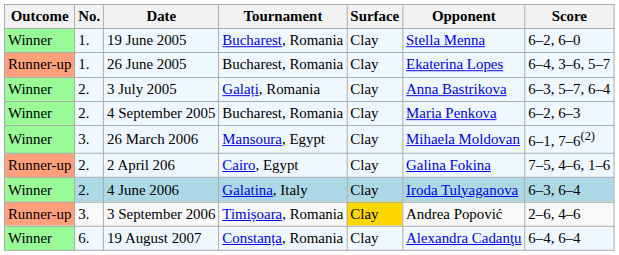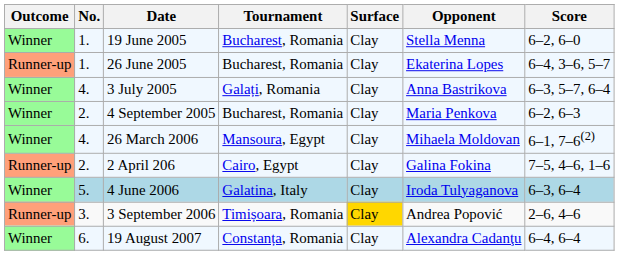 <table class="sortable wikitable" style="font-size:97%;">
 <tr>
 <th>Outcome</th>
 <th>No.</th>
 <th>Date</th>
 <th>Tournament</th>
 <th>Surface</th>
 <th>Opponent</th>
 <th class="unsortable">Score</th>
 </tr>
 <tr style="background:#f0f8ff;">
 <td style="background:#98fb98;">Winner</td>
 <td>1.</td>
 <td>19 June 2005</td>
 <td><a href='#'>Bucharest</a>, Romania</td>
 <td>Clay</td>
 <td> <a href='#'>Stella Menna</a></td>
 <td>6–2, 6–0</td>
 </tr>
 <tr style="background:#f0f8ff;">
 <td style="background:#ffa07a;">Runner-up</td>
 <td>1.</td>
 <td>26 June 2005</td>
 <td>Bucharest, Romania</td>
 <td>Clay</td>
 <td> <a href='#'>Ekaterina Lopes</a></td>
 <td>6–4, 3–6, 5–7</td>
 </tr>
 <tr style="background:#f0f8ff;">
 <td style="background:#98fb98;">Winner</td>
-<td>2.</td>
+<td>4.</td>
 <td>3 July 2005</td>
 <td><a href='#'>Galați</a>, Romania</td>
 <td>Clay</td>
 <td> <a href='#'>Anna Bastrikova</a></td>
 <td>6–3, 5–7, 6–4</td>
 </tr>
 <tr style="background:#f0f8ff;">
 <td style="background:#98fb98;">Winner</td>
 <td>2.</td>
 <td>4 September 2005</td>
 <td>Bucharest, Romania</td>
 <td>Clay</td>
 <td> <a href='#'>Maria Penkova</a></td>
 <td>6–2, 6–3</td>
 </tr>
 <tr style="background:#f0f8ff;">
 <td style="background:#98fb98;">Winner</td>
-<td>3.</td>
+<td>4.</td>
 <td>26 March 2006</td>
 <td><a href='#'>Mansoura</a>, Egypt</td>
 <td>Clay</td>
 <td> <a href='#'>Mihaela Moldovan</a></td>
 <td>6–1, 7–6<sup>(2)</sup></td>
 </tr>
 <tr style="background:#f0f8ff;">
 <td style="background:#ffa07a;">Runner-up</td>
 <td>2.</td>
 <td>2 April 206</td>
 <td><a href='#'>Cairo</a>, Egypt</td>
 <td>Clay</td>
 <td> <a href='#'>Galina Fokina</a></td>
 <td>7–5, 4–6, 1–6</td>
 </tr>
 <tr style="background:lightblue;">
 <td style="background:#98fb98;">Winner</td>
-<td>2.</td>
+<td>5.</td>
 <td>4 June 2006</td>
 <td><a href='#'>Galatina</a>, Italy</td>
 <td>Clay</td>
 <td> <a href='#'>Iroda Tulyaganova</a></td>
 <td>6–3, 6–4</td>
 </tr>
 <tr>
 <td style="background:#ffa07a;">Runner-up</td>
 <td>3.</td>
 <td>3 September 2006</td>
 <td><a href='#'>Timișoara</a>, Romania</td>
 <td style="background: gold;">Clay</td>
 <td> Andrea Popović</td>
 <td>2–6, 4–6</td>
 </tr>
 <tr style="background:#f0f8ff;">
 <td style="background:#98fb98;">Winner</td>
 <td>6.</td>
 <td>19 August 2007</td>
 <td><a href='#'>Constanța</a>, Romania</td>
 <td>Clay</td>
 <td> <a href='#'>Alexandra Cadanţu</a></td>
 <td>6–4, 6–4</td>
 </tr>
 </table>
